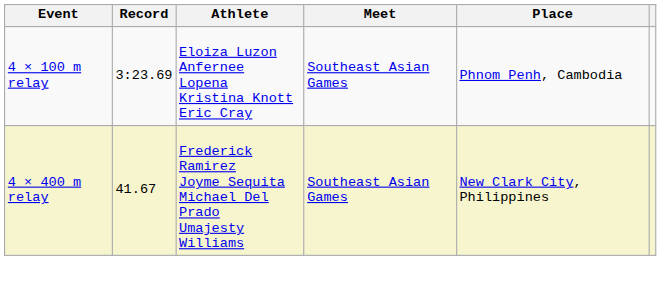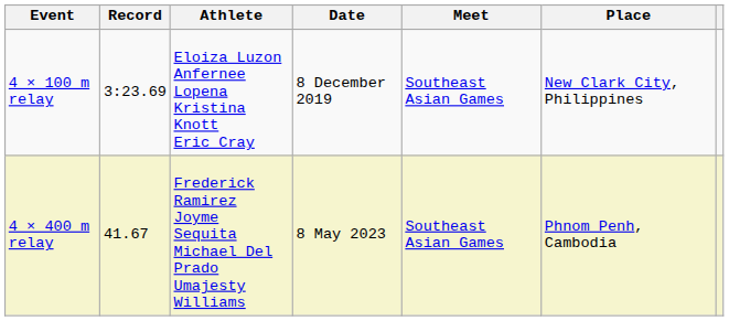 <table class="wikitable" style="font-size:95%; width: 95%;">
 <tr>
 <th>Event</th>
 <th>Record</th>
 <th>Athlete</th>
+<th>Date</th>
 <th>Meet</th>
 <th>Place</th>
 <th></th>
 </tr>
 <tr>
 <td><a href='#'>4 × 100 m relay</a></td>
 <td>3:23.69</td>
 <td><br><a href='#'>Eloiza Luzon</a><br><a href='#'>Anfernee Lopena</a><br><a href='#'>Kristina Knott</a><br><a href='#'>Eric Cray</a></td>
+<td>8 December 2019</td>
 <td><a href='#'>Southeast Asian Games</a></td>
-<td><a href='#'>Phnom Penh</a>, Cambodia</td>
+<td><a href='#'>New Clark City</a>, Philippines</td>
 <td></td>
 </tr>
 <tr style="background:#f6F5CE;">
 <td><a href='#'>4 × 400 m relay</a></td>
 <td>41.67</td>
 <td><br><a href='#'>Frederick Ramirez</a><br><a href='#'>Joyme Sequita</a><br><a href='#'>Michael Del Prado</a><br><a href='#'>Umajesty Williams</a></td>
+<td>8 May 2023</td>
 <td><a href='#'>Southeast Asian Games</a></td>
-<td><a href='#'>New Clark City</a>, Philippines</td>
+<td><a href='#'>Phnom Penh</a>, Cambodia</td>
 <td></td>
 </tr>
 </table>
